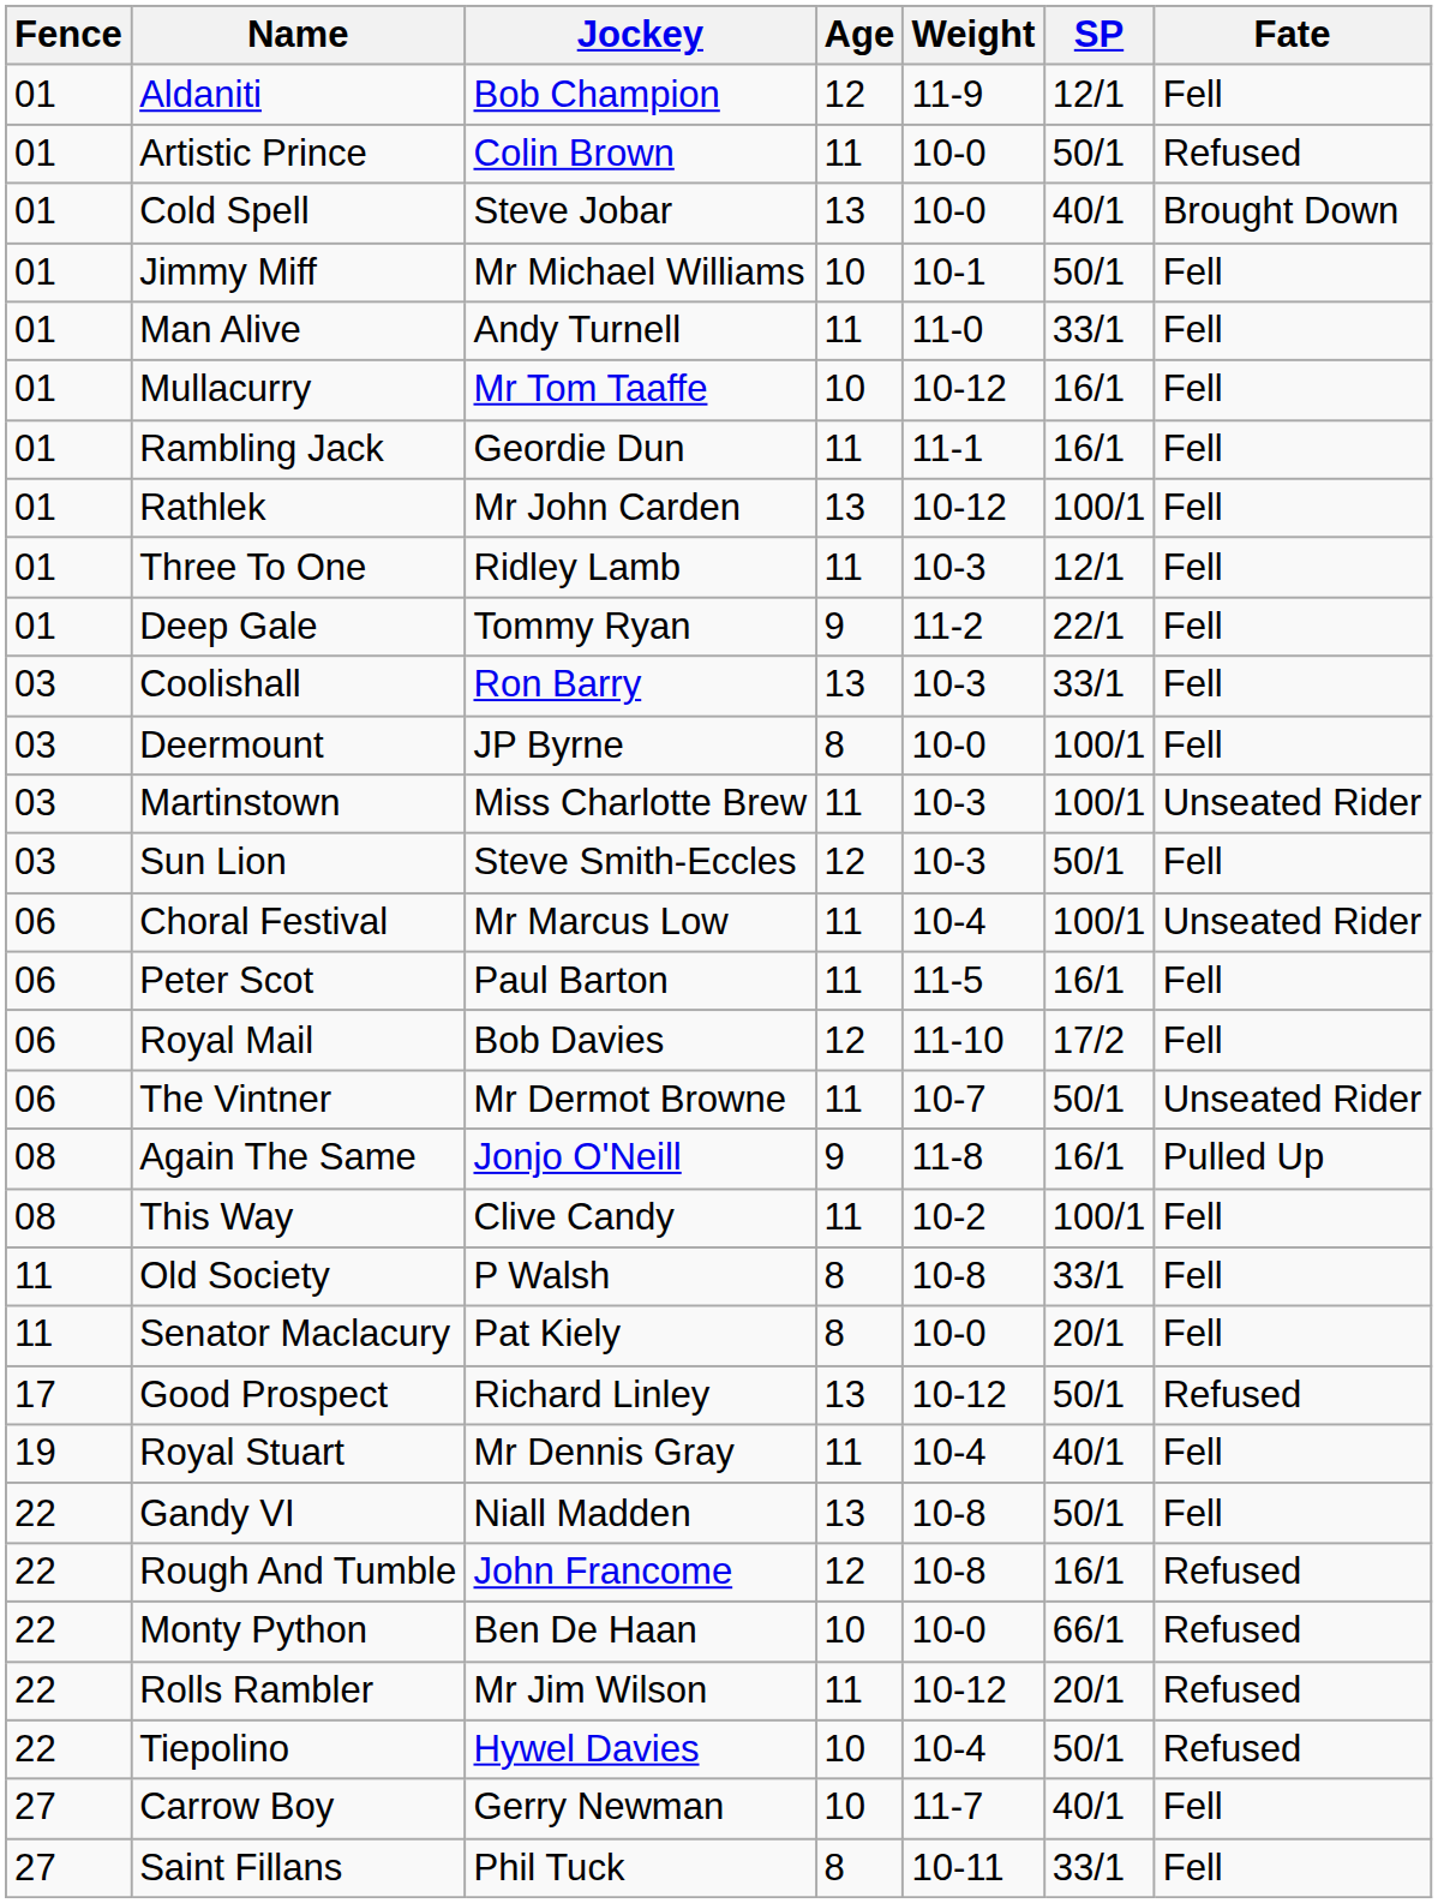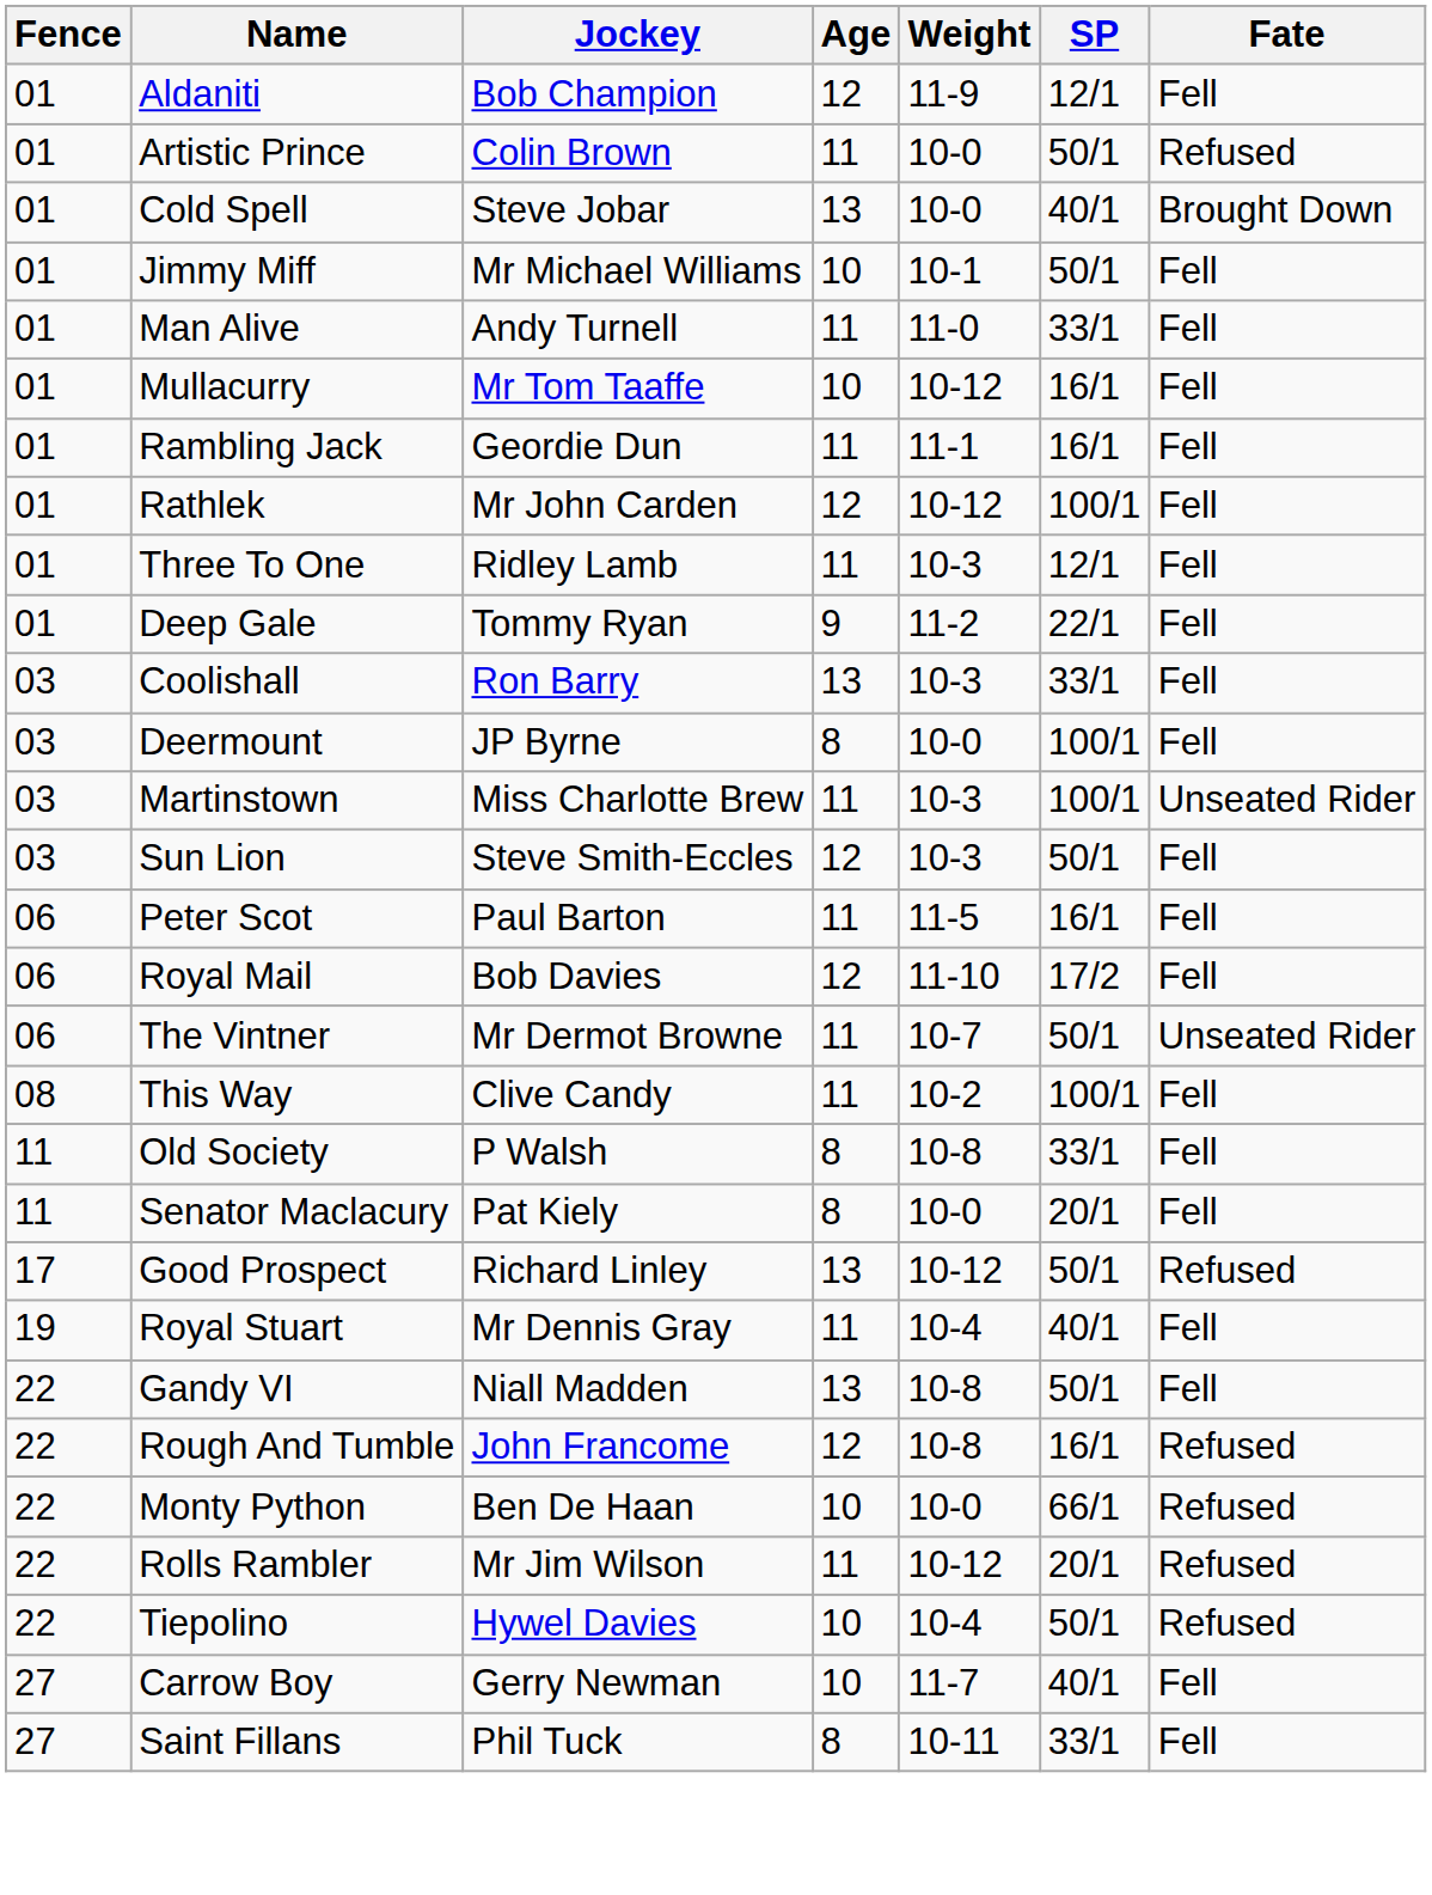 <table class="wikitable sortable">
 <tr>
 <th>Fence</th>
 <th>Name</th>
 <th><a href='#'>Jockey</a></th>
 <th>Age</th>
 <th>Weight</th>
 <th><a href='#'>SP</a></th>
 <th>Fate</th>
 </tr>
 <tr>
 <td>01</td>
 <td><a href='#'>Aldaniti</a></td>
 <td><a href='#'>Bob Champion</a></td>
 <td>12</td>
 <td>11-9</td>
 <td>12/1</td>
 <td>Fell</td>
 </tr>
 <tr>
 <td>01</td>
 <td>Artistic Prince</td>
 <td><a href='#'>Colin Brown</a></td>
 <td>11</td>
 <td>10-0</td>
 <td>50/1</td>
 <td>Refused</td>
 </tr>
 <tr>
 <td>01</td>
 <td>Cold Spell</td>
 <td>Steve Jobar</td>
 <td>13</td>
 <td>10-0</td>
 <td>40/1</td>
 <td>Brought Down</td>
 </tr>
 <tr>
 <td>01</td>
 <td>Jimmy Miff</td>
 <td>Mr Michael Williams</td>
 <td>10</td>
 <td>10-1</td>
 <td>50/1</td>
 <td>Fell</td>
 </tr>
 <tr>
 <td>01</td>
 <td>Man Alive</td>
 <td>Andy Turnell</td>
 <td>11</td>
 <td>11-0</td>
 <td>33/1</td>
 <td>Fell</td>
 </tr>
 <tr>
 <td>01</td>
 <td>Mullacurry</td>
 <td><a href='#'>Mr Tom Taaffe</a></td>
 <td>10</td>
 <td>10-12</td>
 <td>16/1</td>
 <td>Fell</td>
 </tr>
 <tr>
 <td>01</td>
 <td>Rambling Jack</td>
 <td>Geordie Dun</td>
 <td>11</td>
 <td>11-1</td>
 <td>16/1</td>
 <td>Fell</td>
 </tr>
 <tr>
 <td>01</td>
 <td>Rathlek</td>
 <td>Mr John Carden</td>
-<td>13</td>
+<td>12</td>
 <td>10-12</td>
 <td>100/1</td>
 <td>Fell</td>
 </tr>
 <tr>
 <td>01</td>
 <td>Three To One</td>
 <td>Ridley Lamb</td>
 <td>11</td>
 <td>10-3</td>
 <td>12/1</td>
 <td>Fell</td>
 </tr>
 <tr>
 <td>01</td>
 <td>Deep Gale</td>
 <td>Tommy Ryan</td>
 <td>9</td>
 <td>11-2</td>
 <td>22/1</td>
 <td>Fell</td>
 </tr>
 <tr>
 <td>03</td>
 <td>Coolishall</td>
 <td><a href='#'>Ron Barry</a></td>
 <td>13</td>
 <td>10-3</td>
 <td>33/1</td>
 <td>Fell</td>
 </tr>
 <tr>
 <td>03</td>
 <td>Deermount</td>
 <td>JP Byrne</td>
 <td>8</td>
 <td>10-0</td>
 <td>100/1</td>
 <td>Fell</td>
 </tr>
 <tr>
 <td>03</td>
 <td>Martinstown</td>
 <td>Miss Charlotte Brew</td>
 <td>11</td>
 <td>10-3</td>
 <td>100/1</td>
 <td>Unseated Rider</td>
 </tr>
 <tr>
 <td>03</td>
 <td>Sun Lion</td>
 <td>Steve Smith-Eccles</td>
 <td>12</td>
 <td>10-3</td>
 <td>50/1</td>
 <td>Fell</td>
 </tr>
 <tr>
 <td>06</td>
-<td>Choral Festival</td>
-<td>Mr Marcus Low</td>
-<td>11</td>
-<td>10-4</td>
-<td>100/1</td>
-<td>Unseated Rider</td>
-</tr>
-<tr>
-<td>06</td>
 <td>Peter Scot</td>
 <td>Paul Barton</td>
 <td>11</td>
 <td>11-5</td>
 <td>16/1</td>
 <td>Fell</td>
 </tr>
 <tr>
 <td>06</td>
 <td>Royal Mail</td>
 <td>Bob Davies</td>
 <td>12</td>
 <td>11-10</td>
 <td>17/2</td>
 <td>Fell</td>
 </tr>
 <tr>
 <td>06</td>
 <td>The Vintner</td>
 <td>Mr Dermot Browne</td>
 <td>11</td>
 <td>10-7</td>
 <td>50/1</td>
 <td>Unseated Rider</td>
-</tr>
-<tr>
-<td>08</td>
-<td>Again The Same</td>
-<td><a href='#'>Jonjo O'Neill</a></td>
-<td>9</td>
-<td>11-8</td>
-<td>16/1</td>
-<td>Pulled Up</td>
 </tr>
 <tr>
 <td>08</td>
 <td>This Way</td>
 <td>Clive Candy</td>
 <td>11</td>
 <td>10-2</td>
 <td>100/1</td>
 <td>Fell</td>
 </tr>
 <tr>
 <td>11</td>
 <td>Old Society</td>
 <td>P Walsh</td>
 <td>8</td>
 <td>10-8</td>
 <td>33/1</td>
 <td>Fell</td>
 </tr>
 <tr>
 <td>11</td>
 <td>Senator Maclacury</td>
 <td>Pat Kiely</td>
 <td>8</td>
 <td>10-0</td>
 <td>20/1</td>
 <td>Fell</td>
 </tr>
 <tr>
 <td>17</td>
 <td>Good Prospect</td>
 <td>Richard Linley</td>
 <td>13</td>
 <td>10-12</td>
 <td>50/1</td>
 <td>Refused</td>
 </tr>
 <tr>
 <td>19</td>
 <td>Royal Stuart</td>
 <td>Mr Dennis Gray</td>
 <td>11</td>
 <td>10-4</td>
 <td>40/1</td>
 <td>Fell</td>
 </tr>
 <tr>
 <td>22</td>
 <td>Gandy VI</td>
 <td>Niall Madden</td>
 <td>13</td>
 <td>10-8</td>
 <td>50/1</td>
 <td>Fell</td>
 </tr>
 <tr>
 <td>22</td>
 <td>Rough And Tumble</td>
 <td><a href='#'>John Francome</a></td>
 <td>12</td>
 <td>10-8</td>
 <td>16/1</td>
 <td>Refused</td>
 </tr>
 <tr>
 <td>22</td>
 <td>Monty Python</td>
 <td>Ben De Haan</td>
 <td>10</td>
 <td>10-0</td>
 <td>66/1</td>
 <td>Refused</td>
 </tr>
 <tr>
 <td>22</td>
 <td>Rolls Rambler</td>
 <td>Mr Jim Wilson</td>
 <td>11</td>
 <td>10-12</td>
 <td>20/1</td>
 <td>Refused</td>
 </tr>
 <tr>
 <td>22</td>
 <td>Tiepolino</td>
 <td><a href='#'>Hywel Davies</a></td>
 <td>10</td>
 <td>10-4</td>
 <td>50/1</td>
 <td>Refused</td>
 </tr>
 <tr>
 <td>27</td>
 <td>Carrow Boy</td>
 <td>Gerry Newman</td>
 <td>10</td>
 <td>11-7</td>
 <td>40/1</td>
 <td>Fell</td>
 </tr>
 <tr>
 <td>27</td>
 <td>Saint Fillans</td>
 <td>Phil Tuck</td>
 <td>8</td>
 <td>10-11</td>
 <td>33/1</td>
 <td>Fell</td>
 </tr>
 </table>
